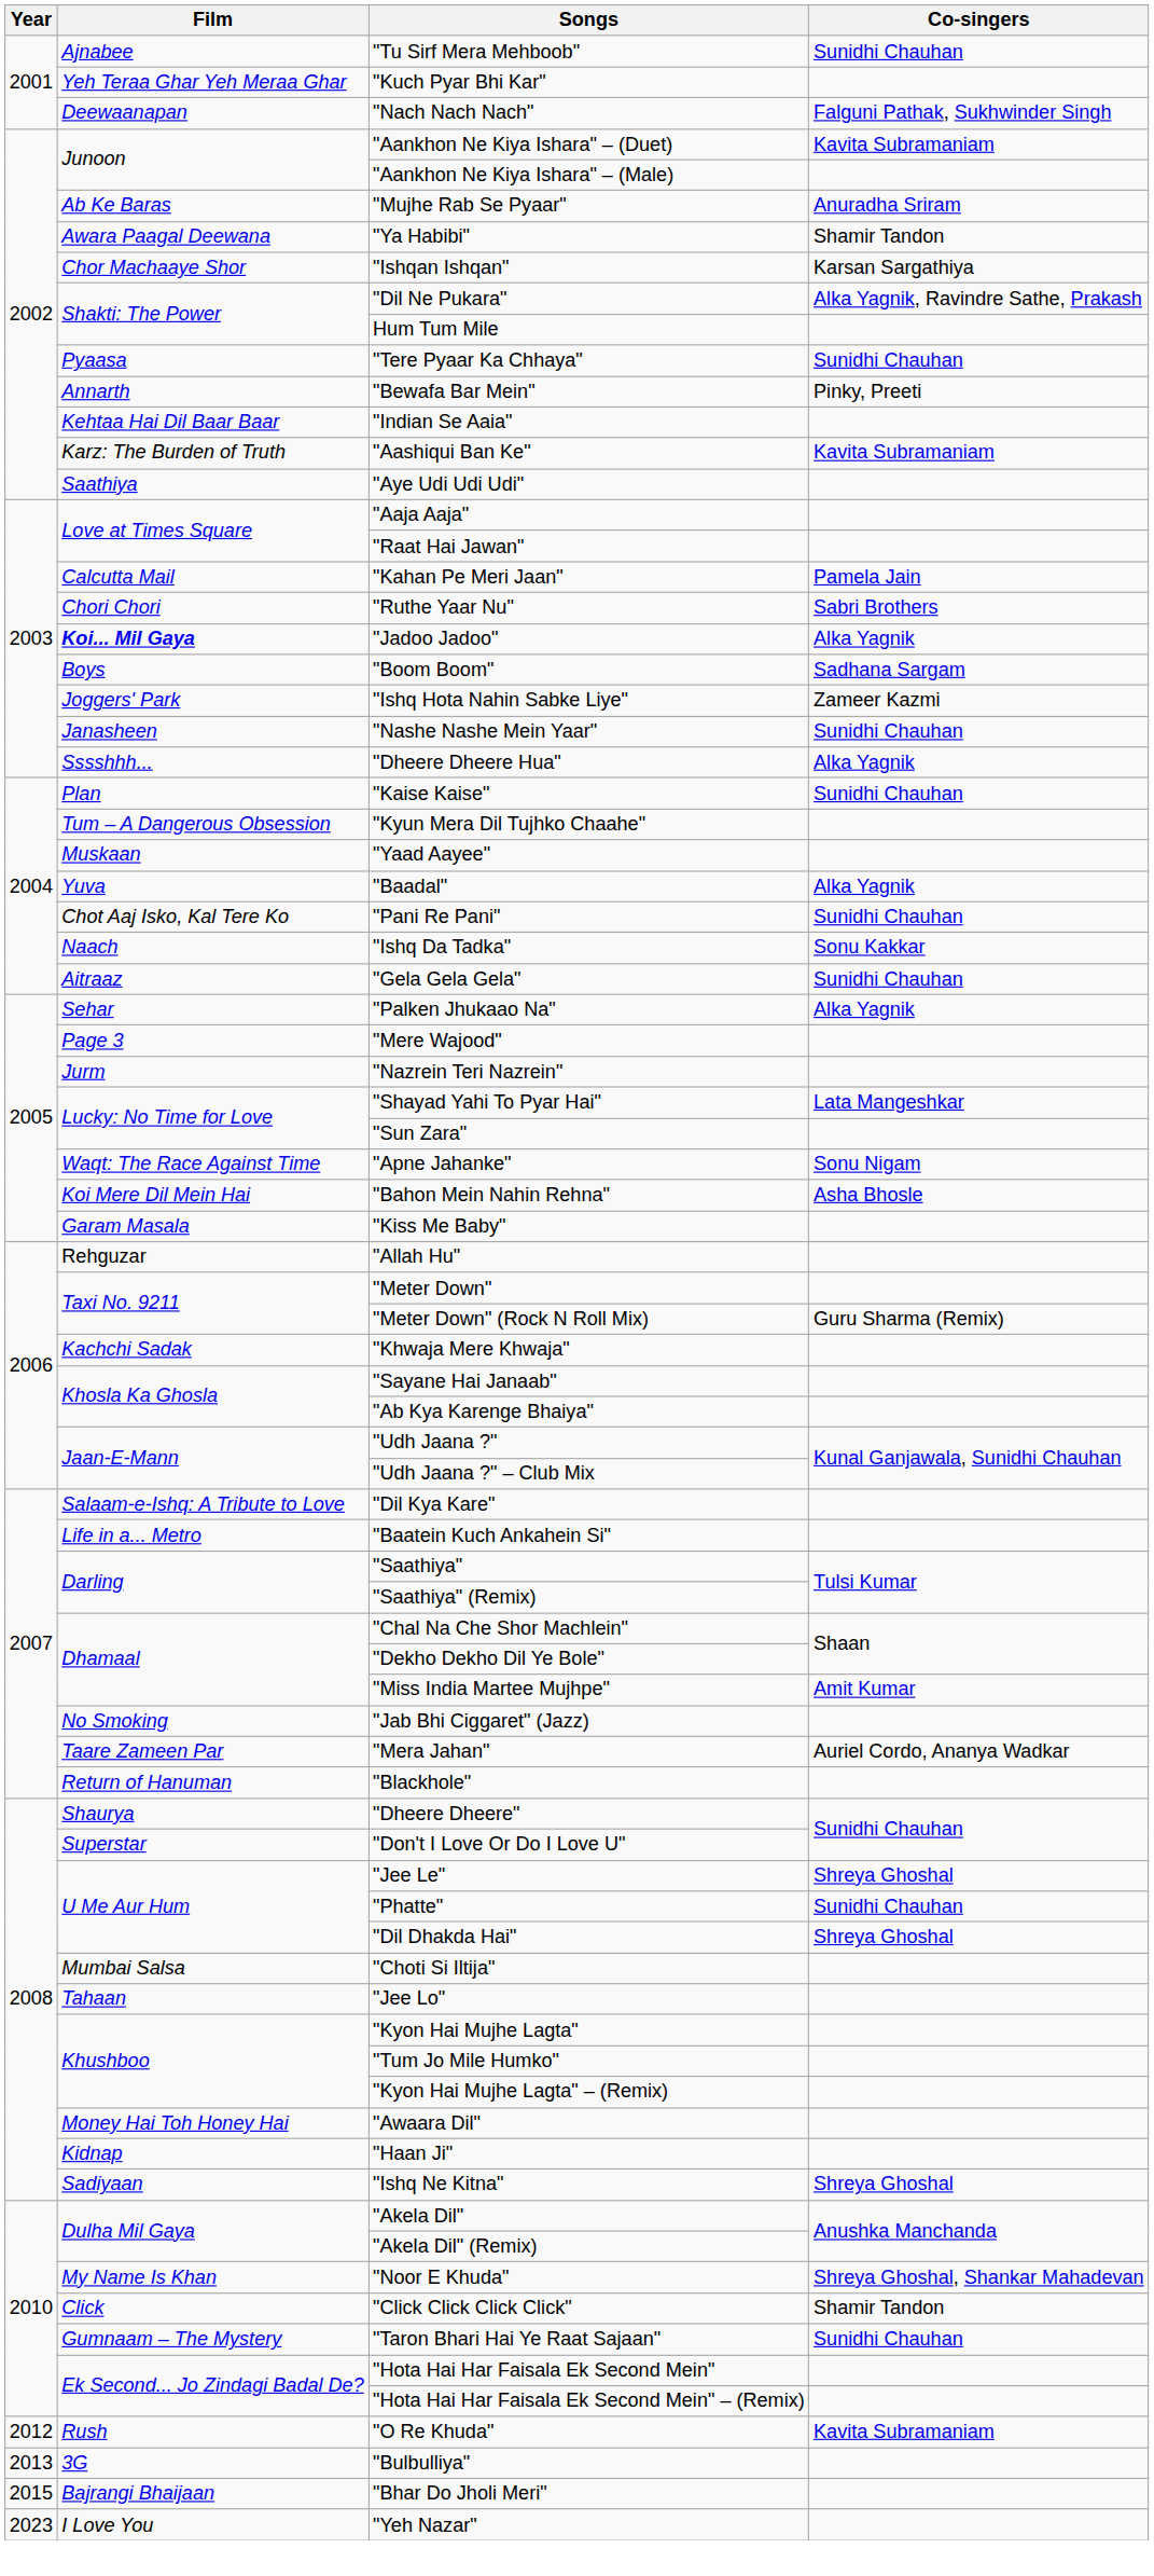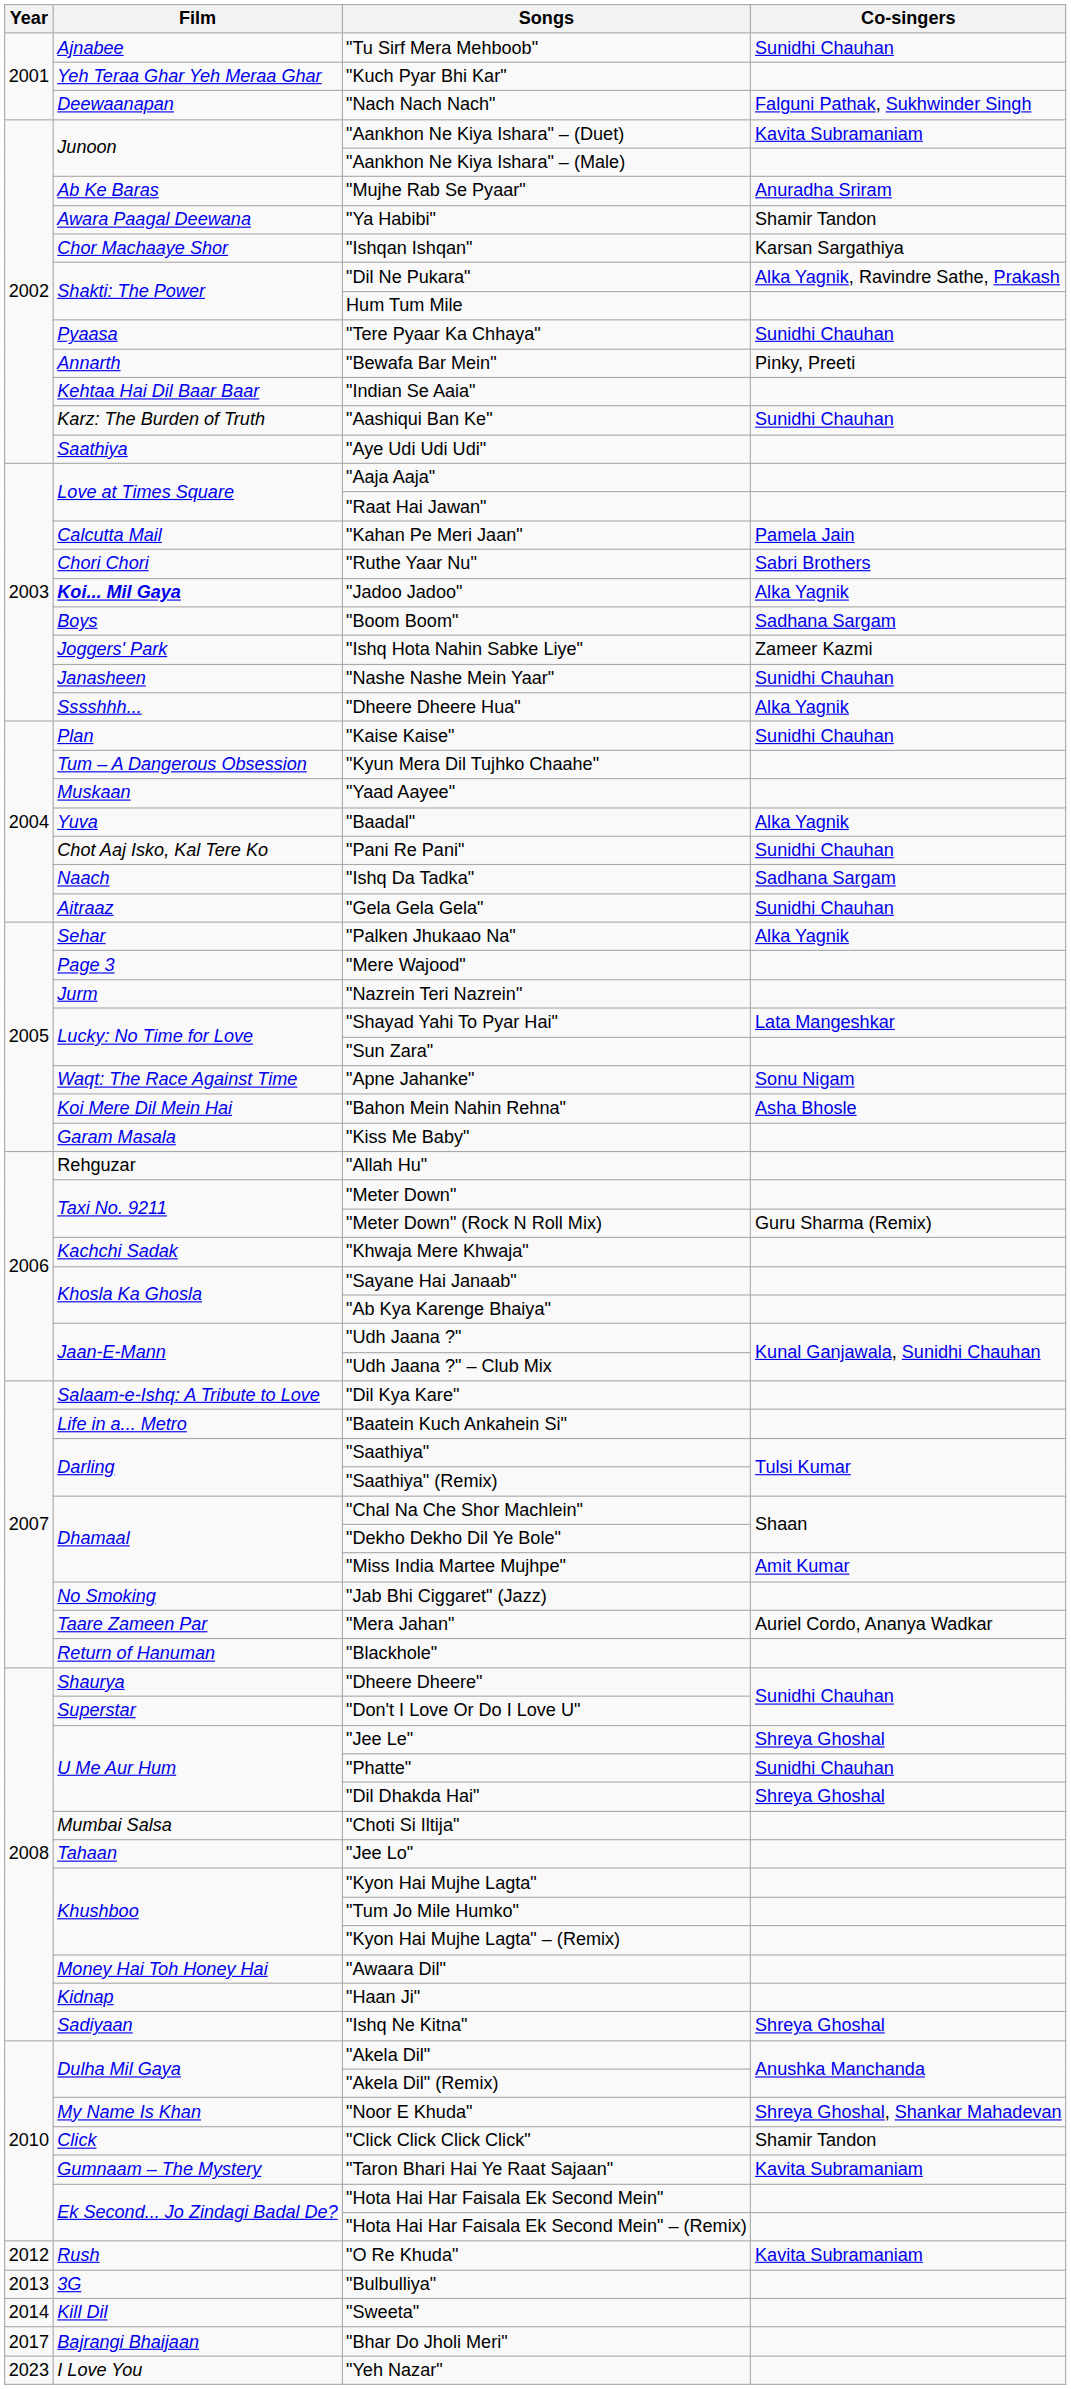 <table class="wikitable">
 <tr style="text-align:center;">
 <th>Year</th>
 <th>Film</th>
 <th>Songs</th>
 <th>Co-singers</th>
 </tr>
 <tr>
 <td rowspan="3">2001</td>
 <td><em><a href='#'>Ajnabee</a></em></td>
 <td>"Tu Sirf Mera Mehboob"</td>
 <td><a href='#'>Sunidhi Chauhan</a></td>
 </tr>
 <tr>
 <td><em><a href='#'>Yeh Teraa Ghar Yeh Meraa Ghar</a></em></td>
 <td>"Kuch Pyar Bhi Kar"</td>
 <td></td>
 </tr>
 <tr>
 <td><em><a href='#'>Deewaanapan</a></em></td>
 <td>"Nach Nach Nach"</td>
 <td><a href='#'>Falguni Pathak</a>, <a href='#'>Sukhwinder Singh</a></td>
 </tr>
 <tr>
 <td rowspan="12">2002</td>
 <td rowspan="2"><em>Junoon</em></td>
 <td>"Aankhon Ne Kiya Ishara" – (Duet)</td>
 <td><a href='#'>Kavita Subramaniam</a></td>
 </tr>
 <tr>
 <td>"Aankhon Ne Kiya Ishara" – (Male)</td>
 <td></td>
 </tr>
 <tr>
 <td><em><a href='#'>Ab Ke Baras</a></em></td>
 <td>"Mujhe Rab Se Pyaar"</td>
 <td><a href='#'>Anuradha Sriram</a></td>
 </tr>
 <tr>
 <td><em><a href='#'>Awara Paagal Deewana</a></em></td>
 <td>"Ya Habibi"</td>
 <td>Shamir Tandon</td>
 </tr>
 <tr>
 <td><em><a href='#'>Chor Machaaye Shor</a></em></td>
 <td>"Ishqan Ishqan"</td>
 <td>Karsan Sargathiya</td>
 </tr>
 <tr>
 <td rowspan="2"><em><a href='#'>Shakti: The Power</a></em></td>
 <td>"Dil Ne Pukara"</td>
 <td><a href='#'>Alka Yagnik</a>, Ravindre Sathe, <a href='#'>Prakash</a></td>
 </tr>
 <tr>
 <td>Hum Tum Mile</td>
 <td></td>
 </tr>
 <tr>
 <td><em><a href='#'>Pyaasa</a></em></td>
 <td>"Tere Pyaar Ka Chhaya"</td>
 <td><a href='#'>Sunidhi Chauhan</a></td>
 </tr>
 <tr>
 <td><em><a href='#'>Annarth</a></em></td>
 <td>"Bewafa Bar Mein"</td>
 <td>Pinky, Preeti</td>
 </tr>
 <tr>
 <td><em><a href='#'>Kehtaa Hai Dil Baar Baar</a></em></td>
 <td>"Indian Se Aaia"</td>
 <td></td>
 </tr>
 <tr>
 <td><em>Karz: The Burden of Truth</em></td>
 <td>"Aashiqui Ban Ke"</td>
-<td><a href='#'>Kavita Subramaniam</a></td>
+<td><a href='#'>Sunidhi Chauhan</a></td>
 </tr>
 <tr>
 <td><em><a href='#'>Saathiya</a></em></td>
 <td>"Aye Udi Udi Udi"</td>
 <td></td>
 </tr>
 <tr>
 <td rowspan="9">2003</td>
 <td rowspan="2"><em><a href='#'>Love at Times Square</a></em></td>
 <td>"Aaja Aaja"</td>
 <td></td>
 </tr>
 <tr>
 <td>"Raat Hai Jawan"</td>
 <td></td>
 </tr>
 <tr>
 <td><em><a href='#'>Calcutta Mail</a></em></td>
 <td>"Kahan Pe Meri Jaan"</td>
 <td><a href='#'>Pamela Jain</a></td>
 </tr>
 <tr>
 <td><em><a href='#'>Chori Chori</a></em></td>
 <td>"Ruthe Yaar Nu"</td>
 <td><a href='#'>Sabri Brothers</a></td>
 </tr>
 <tr>
 <td><strong><em><a href='#'>Koi... Mil Gaya</a></em></strong></td>
 <td>"Jadoo Jadoo"</td>
 <td><a href='#'>Alka Yagnik</a></td>
 </tr>
 <tr>
 <td><em><a href='#'>Boys</a></em></td>
 <td>"Boom Boom"</td>
 <td><a href='#'>Sadhana Sargam</a></td>
 </tr>
 <tr>
 <td><em><a href='#'>Joggers' Park</a></em></td>
 <td>"Ishq Hota Nahin Sabke Liye"</td>
 <td>Zameer Kazmi</td>
 </tr>
 <tr>
 <td><em><a href='#'>Janasheen</a></em></td>
 <td>"Nashe Nashe Mein Yaar"</td>
 <td><a href='#'>Sunidhi Chauhan</a></td>
 </tr>
 <tr>
 <td><em><a href='#'>Sssshhh...</a></em></td>
 <td>"Dheere Dheere Hua"</td>
 <td><a href='#'>Alka Yagnik</a></td>
 </tr>
 <tr>
 <td rowspan="7">2004</td>
 <td><em><a href='#'>Plan</a></em></td>
 <td>"Kaise Kaise"</td>
 <td><a href='#'>Sunidhi Chauhan</a></td>
 </tr>
 <tr>
 <td><em><a href='#'>Tum – A Dangerous Obsession</a></em></td>
 <td>"Kyun Mera Dil Tujhko Chaahe"</td>
 <td></td>
 </tr>
 <tr>
 <td><em><a href='#'>Muskaan</a></em></td>
 <td>"Yaad Aayee"</td>
 <td></td>
 </tr>
 <tr>
 <td><em><a href='#'>Yuva</a></em></td>
 <td>"Baadal"</td>
 <td><a href='#'>Alka Yagnik</a></td>
 </tr>
 <tr>
 <td><em>Chot Aaj Isko, Kal Tere Ko</em></td>
 <td>"Pani Re Pani"</td>
 <td><a href='#'>Sunidhi Chauhan</a></td>
 </tr>
 <tr>
 <td><em><a href='#'>Naach</a></em></td>
 <td>"Ishq Da Tadka"</td>
-<td><a href='#'>Sonu Kakkar</a></td>
+<td><a href='#'>Sadhana Sargam</a></td>
 </tr>
 <tr>
 <td><em><a href='#'>Aitraaz</a></em></td>
 <td>"Gela Gela Gela"</td>
 <td><a href='#'>Sunidhi Chauhan</a></td>
 </tr>
 <tr>
 <td rowspan="8">2005</td>
 <td><em><a href='#'>Sehar</a></em></td>
 <td>"Palken Jhukaao Na"</td>
 <td><a href='#'>Alka Yagnik</a></td>
 </tr>
 <tr>
 <td><em><a href='#'>Page 3</a></em></td>
 <td>"Mere Wajood"</td>
 <td></td>
 </tr>
 <tr>
 <td><em><a href='#'>Jurm</a></em></td>
 <td>"Nazrein Teri Nazrein"</td>
 <td></td>
 </tr>
 <tr>
 <td rowspan="2"><em><a href='#'>Lucky: No Time for Love</a></em></td>
 <td>"Shayad Yahi To Pyar Hai"</td>
 <td><a href='#'>Lata Mangeshkar</a></td>
 </tr>
 <tr>
 <td>"Sun Zara"</td>
 <td></td>
 </tr>
 <tr>
 <td><em><a href='#'>Waqt: The Race Against Time</a></em></td>
 <td>"Apne Jahanke"</td>
 <td><a href='#'>Sonu Nigam</a></td>
 </tr>
 <tr>
 <td><em><a href='#'>Koi Mere Dil Mein Hai</a></em></td>
 <td>"Bahon Mein Nahin Rehna"</td>
 <td><a href='#'>Asha Bhosle</a></td>
 </tr>
 <tr>
 <td><em><a href='#'>Garam Masala</a></em></td>
 <td>"Kiss Me Baby"</td>
 <td></td>
 </tr>
 <tr>
 <td rowspan="8">2006</td>
 <td>Rehguzar</td>
 <td>"Allah Hu"</td>
 <td></td>
 </tr>
 <tr>
 <td rowspan="2"><em><a href='#'>Taxi No. 9211</a></em></td>
 <td>"Meter Down"</td>
 <td></td>
 </tr>
 <tr>
 <td>"Meter Down" (Rock N Roll Mix)</td>
 <td>Guru Sharma (Remix)</td>
 </tr>
 <tr>
 <td><em><a href='#'>Kachchi Sadak</a></em></td>
 <td>"Khwaja Mere Khwaja"</td>
 <td></td>
 </tr>
 <tr>
 <td rowspan="2"><em><a href='#'>Khosla Ka Ghosla</a></em></td>
 <td>"Sayane Hai Janaab"</td>
 <td></td>
 </tr>
 <tr>
 <td>"Ab Kya Karenge Bhaiya"</td>
 <td></td>
 </tr>
 <tr>
 <td rowspan="2"><em><a href='#'>Jaan-E-Mann</a></em></td>
 <td>"Udh Jaana ?"</td>
 <td rowspan=2><a href='#'>Kunal Ganjawala</a>, <a href='#'>Sunidhi Chauhan</a></td>
 </tr>
 <tr>
 <td>"Udh Jaana ?" – Club Mix</td>
 </tr>
 <tr>
 <td rowspan="10">2007</td>
 <td><em><a href='#'>Salaam-e-Ishq: A Tribute to Love</a></em></td>
 <td>"Dil Kya Kare"</td>
 <td></td>
 </tr>
 <tr>
 <td><em><a href='#'>Life in a... Metro</a></em></td>
 <td>"Baatein Kuch Ankahein Si"</td>
 <td></td>
 </tr>
 <tr>
 <td rowspan="2"><em><a href='#'>Darling</a></em></td>
 <td>"Saathiya"</td>
 <td rowspan=2><a href='#'>Tulsi Kumar</a></td>
 </tr>
 <tr>
 <td>"Saathiya" (Remix)</td>
 </tr>
 <tr>
 <td rowspan="3"><em><a href='#'>Dhamaal</a></em></td>
 <td>"Chal Na Che Shor Machlein"</td>
 <td rowspan=2>Shaan</td>
 </tr>
 <tr>
 <td>"Dekho Dekho Dil Ye Bole"</td>
 </tr>
 <tr>
 <td>"Miss India Martee Mujhpe"</td>
 <td><a href='#'>Amit Kumar</a></td>
 </tr>
 <tr>
 <td><em><a href='#'>No Smoking</a></em></td>
 <td>"Jab Bhi Ciggaret" (Jazz)</td>
 <td></td>
 </tr>
 <tr>
 <td><em><a href='#'>Taare Zameen Par</a></em></td>
 <td>"Mera Jahan"</td>
 <td>Auriel Cordo, Ananya Wadkar</td>
 </tr>
 <tr>
 <td><em><a href='#'>Return of Hanuman</a></em></td>
 <td>"Blackhole"</td>
 <td></td>
 </tr>
 <tr>
 <td rowspan="13">2008</td>
 <td><em><a href='#'>Shaurya</a></em></td>
 <td>"Dheere Dheere"</td>
 <td rowspan=2><a href='#'>Sunidhi Chauhan</a></td>
 </tr>
 <tr>
 <td><em><a href='#'>Superstar</a></em></td>
 <td>"Don't I Love Or Do I Love U"</td>
 </tr>
 <tr>
 <td rowspan="3"><em><a href='#'>U Me Aur Hum</a></em></td>
 <td>"Jee Le"</td>
 <td><a href='#'>Shreya Ghoshal</a></td>
 </tr>
 <tr>
 <td>"Phatte"</td>
 <td><a href='#'>Sunidhi Chauhan</a></td>
 </tr>
 <tr>
 <td>"Dil Dhakda Hai"</td>
 <td><a href='#'>Shreya Ghoshal</a></td>
 </tr>
 <tr>
 <td><em>Mumbai Salsa</em></td>
 <td>"Choti Si Iltija"</td>
 <td></td>
 </tr>
 <tr>
 <td><em><a href='#'>Tahaan</a></em></td>
 <td>"Jee Lo"</td>
 <td></td>
 </tr>
 <tr>
 <td rowspan=3><em><a href='#'>Khushboo</a></em></td>
 <td>"Kyon Hai Mujhe Lagta"</td>
 <td></td>
 </tr>
 <tr>
 <td>"Tum Jo Mile Humko"</td>
 <td></td>
 </tr>
 <tr>
 <td>"Kyon Hai Mujhe Lagta" – (Remix)</td>
 <td></td>
 </tr>
 <tr>
 <td><em><a href='#'>Money Hai Toh Honey Hai</a></em></td>
 <td>"Awaara Dil"</td>
 <td></td>
 </tr>
 <tr>
 <td><em><a href='#'>Kidnap</a></em></td>
 <td>"Haan Ji"</td>
 <td></td>
 </tr>
 <tr>
 <td><em><a href='#'>Sadiyaan</a></em></td>
 <td>"Ishq Ne Kitna"</td>
 <td><a href='#'>Shreya Ghoshal</a></td>
 </tr>
 <tr>
 <td rowspan="7">2010</td>
 <td rowspan=2><em><a href='#'>Dulha Mil Gaya</a></em></td>
 <td>"Akela Dil"</td>
 <td rowspan=2><a href='#'>Anushka Manchanda</a></td>
 </tr>
 <tr>
 <td>"Akela Dil" (Remix)</td>
 </tr>
 <tr>
 <td><em><a href='#'>My Name Is Khan</a></em></td>
 <td>"Noor E Khuda"</td>
 <td><a href='#'>Shreya Ghoshal</a>, <a href='#'>Shankar Mahadevan</a></td>
 </tr>
 <tr>
 <td><em><a href='#'>Click</a></em></td>
 <td>"Click Click Click Click"</td>
 <td>Shamir Tandon</td>
 </tr>
 <tr>
 <td><em><a href='#'>Gumnaam – The Mystery</a></em></td>
 <td>"Taron Bhari Hai Ye Raat Sajaan"</td>
-<td><a href='#'>Sunidhi Chauhan</a></td>
+<td><a href='#'>Kavita Subramaniam</a></td>
 </tr>
 <tr>
 <td rowspan=2><em><a href='#'>Ek Second... Jo Zindagi Badal De?</a></em></td>
 <td>"Hota Hai Har Faisala Ek Second Mein"</td>
 <td></td>
 </tr>
 <tr>
 <td>"Hota Hai Har Faisala Ek Second Mein" – (Remix)</td>
 <td></td>
 </tr>
 <tr>
 <td>2012</td>
 <td><em><a href='#'>Rush</a></em></td>
 <td>"O Re Khuda"</td>
 <td><a href='#'>Kavita Subramaniam</a></td>
 </tr>
 <tr>
 <td>2013</td>
 <td><em><a href='#'>3G</a></em></td>
 <td>"Bulbulliya"</td>
 <td></td>
 </tr>
 <tr>
-<td>2015</td>
+<td>2014</td>
+<td><em><a href='#'>Kill Dil</a></em></td>
+<td>"Sweeta"</td>
+<td></td>
+</tr>
+<tr>
+<td>2017</td>
 <td><em><a href='#'>Bajrangi Bhaijaan</a></em></td>
 <td>"Bhar Do Jholi Meri"</td>
 <td></td>
 </tr>
 <tr>
 <td>2023</td>
 <td><em> I Love You</em></td>
 <td>"Yeh Nazar"</td>
 <td></td>
 </tr>
 </table>
